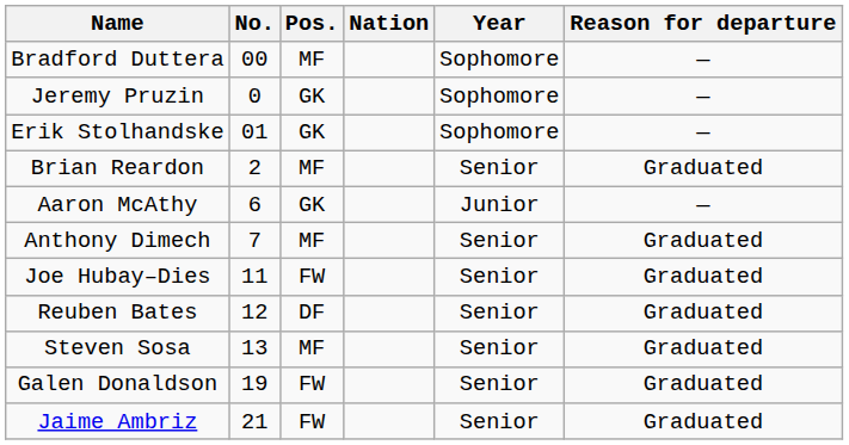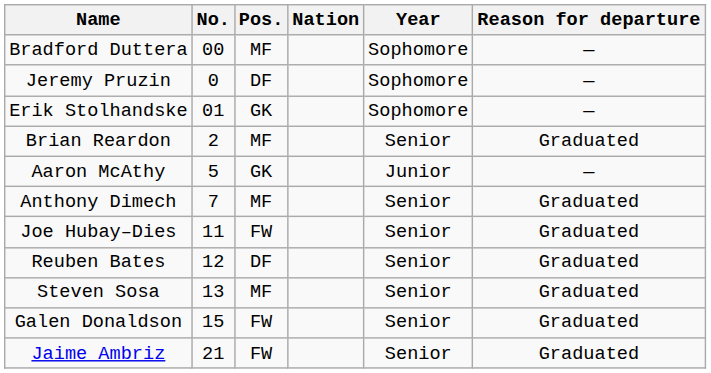 <table class="wikitable sortable" style="text-align: center;">
 <tr>
 <th>Name</th>
 <th>No.</th>
 <th>Pos.</th>
 <th>Nation</th>
 <th>Year</th>
 <th class="unsortable">Reason for departure</th>
 </tr>
 <tr>
 <td>Bradford Duttera</td>
 <td>00</td>
 <td>MF</td>
 <td></td>
 <td>Sophomore</td>
 <td>—</td>
 </tr>
 <tr>
 <td>Jeremy Pruzin</td>
 <td>0</td>
-<td>GK</td>
+<td>DF</td>
 <td></td>
 <td>Sophomore</td>
 <td>—</td>
 </tr>
 <tr>
 <td>Erik Stolhandske</td>
 <td>01</td>
 <td>GK</td>
 <td></td>
 <td>Sophomore</td>
 <td>—</td>
 </tr>
 <tr>
 <td>Brian Reardon</td>
 <td>2</td>
 <td>MF</td>
 <td></td>
 <td>Senior</td>
 <td>Graduated</td>
 </tr>
 <tr>
 <td>Aaron McAthy</td>
-<td>6</td>
+<td>5</td>
 <td>GK</td>
 <td></td>
 <td>Junior</td>
 <td>—</td>
 </tr>
 <tr>
 <td>Anthony Dimech</td>
 <td>7</td>
 <td>MF</td>
 <td></td>
 <td>Senior</td>
 <td>Graduated</td>
 </tr>
 <tr>
 <td>Joe Hubay–Dies</td>
 <td>11</td>
 <td>FW</td>
 <td></td>
 <td>Senior</td>
 <td>Graduated</td>
 </tr>
 <tr>
 <td>Reuben Bates</td>
 <td>12</td>
 <td>DF</td>
 <td></td>
 <td>Senior</td>
 <td>Graduated</td>
 </tr>
 <tr>
 <td>Steven Sosa</td>
 <td>13</td>
 <td>MF</td>
 <td></td>
 <td>Senior</td>
 <td>Graduated</td>
 </tr>
 <tr>
 <td>Galen Donaldson</td>
-<td>19</td>
+<td>15</td>
 <td>FW</td>
 <td></td>
 <td>Senior</td>
 <td>Graduated</td>
 </tr>
 <tr>
 <td><a href='#'>Jaime Ambriz</a></td>
 <td>21</td>
 <td>FW</td>
 <td></td>
 <td>Senior</td>
 <td>Graduated</td>
 </tr>
 </table>
